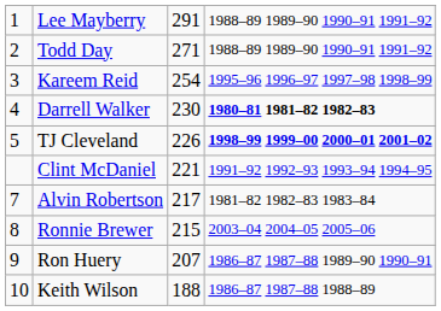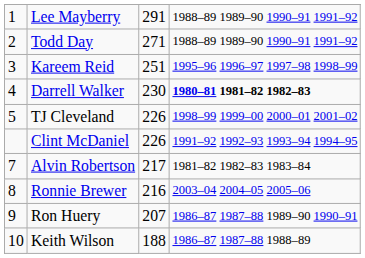 <table class="wikitable">
 <tr>
 </tr>
 <tr>
 <td>1</td>
 <td><a href='#'>Lee Mayberry</a></td>
 <td>291</td>
 <td style="font-size:80%;">1988–89 1989–90 <a href='#'>1990–91</a> <a href='#'>1991–92</a></td>
 </tr>
 <tr>
 <td>2</td>
 <td><a href='#'>Todd Day</a></td>
 <td>271</td>
 <td style="font-size:80%;">1988–89 1989–90 <a href='#'>1990–91</a> <a href='#'>1991–92</a></td>
 </tr>
 <tr>
 <td>3</td>
 <td><a href='#'>Kareem Reid</a></td>
-<td>254</td>
+<td>251</td>
 <td style="font-size:80%;"><a href='#'>1995–96</a> <a href='#'>1996–97</a> <a href='#'>1997–98</a> <a href='#'>1998–99</a></td>
 </tr>
 <tr>
 <td>4</td>
 <td><a href='#'>Darrell Walker</a></td>
 <td>230</td>
 <td style="font-size:80%;"><strong><a href='#'>1980–81</a> 1981–82 1982–83</strong></td>
 </tr>
 <tr>
 <td>5</td>
 <td>TJ Cleveland</td>
 <td>226</td>
-<td style="font-size:80%;"><strong><a href='#'>1998–99</a> <a href='#'>1999–00</a> <a href='#'>2000–01</a> <a href='#'>2001–02</a></strong></td>
+<td style="font-size:80%;"><a href='#'>1998–99</a> <a href='#'>1999–00</a> <a href='#'>2000–01</a> <a href='#'>2001–02</a></td>
 </tr>
 <tr>
 <td></td>
 <td><a href='#'>Clint McDaniel</a></td>
-<td>221</td>
+<td>226</td>
 <td style="font-size:80%;"><a href='#'>1991–92</a> <a href='#'>1992–93</a> <a href='#'>1993–94</a> <a href='#'>1994–95</a></td>
 </tr>
 <tr>
 <td>7</td>
 <td><a href='#'>Alvin Robertson</a></td>
 <td>217</td>
 <td style="font-size:80%;">1981–82 1982–83 1983–84</td>
 </tr>
 <tr>
 <td>8</td>
 <td><a href='#'>Ronnie Brewer</a></td>
-<td>215</td>
+<td>216</td>
 <td style="font-size:80%;"><a href='#'>2003–04</a> <a href='#'>2004–05</a> <a href='#'>2005–06</a></td>
 </tr>
 <tr>
 <td>9</td>
 <td>Ron Huery</td>
 <td>207</td>
 <td style="font-size:80%;"><a href='#'>1986–87</a> <a href='#'>1987–88</a> 1989–90 <a href='#'>1990–91</a></td>
 </tr>
 <tr>
 <td>10</td>
 <td>Keith Wilson</td>
 <td>188</td>
 <td style="font-size:80%;"><a href='#'>1986–87</a> <a href='#'>1987–88</a> 1988–89</td>
 </tr>
 </table>
